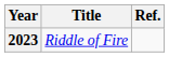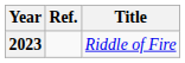 <table class="wikitable sortable plainrowheaders">
 <tr>
 <th scope="col">Year</th>
+<th scope="col">Ref.</th>
 <th scope="col">Title</th>
-<th scope="col">Ref.</th>
 </tr>
 <tr>
 <th scope="row">2023</th>
+<td align="center"></td>
 <td><em><a href='#'>Riddle of Fire</a></em></td>
-<td align="center"></td>
 </tr>
 </table>
